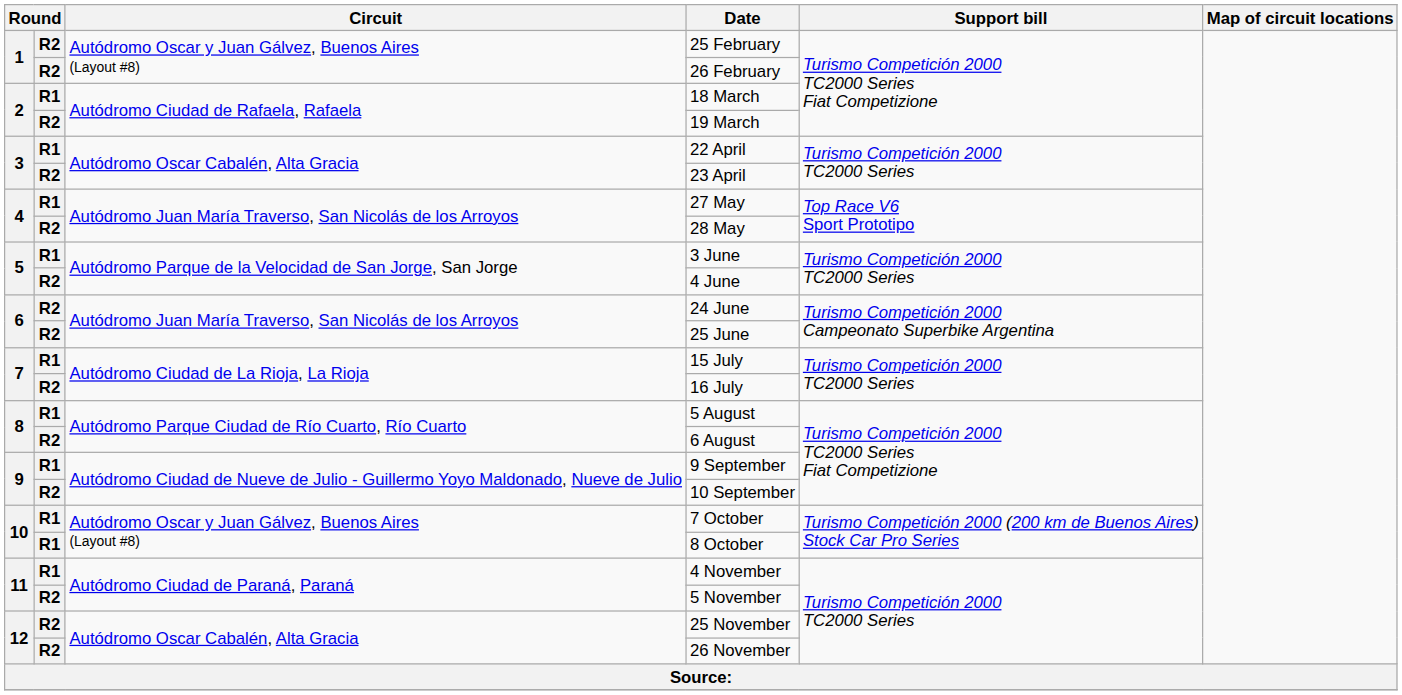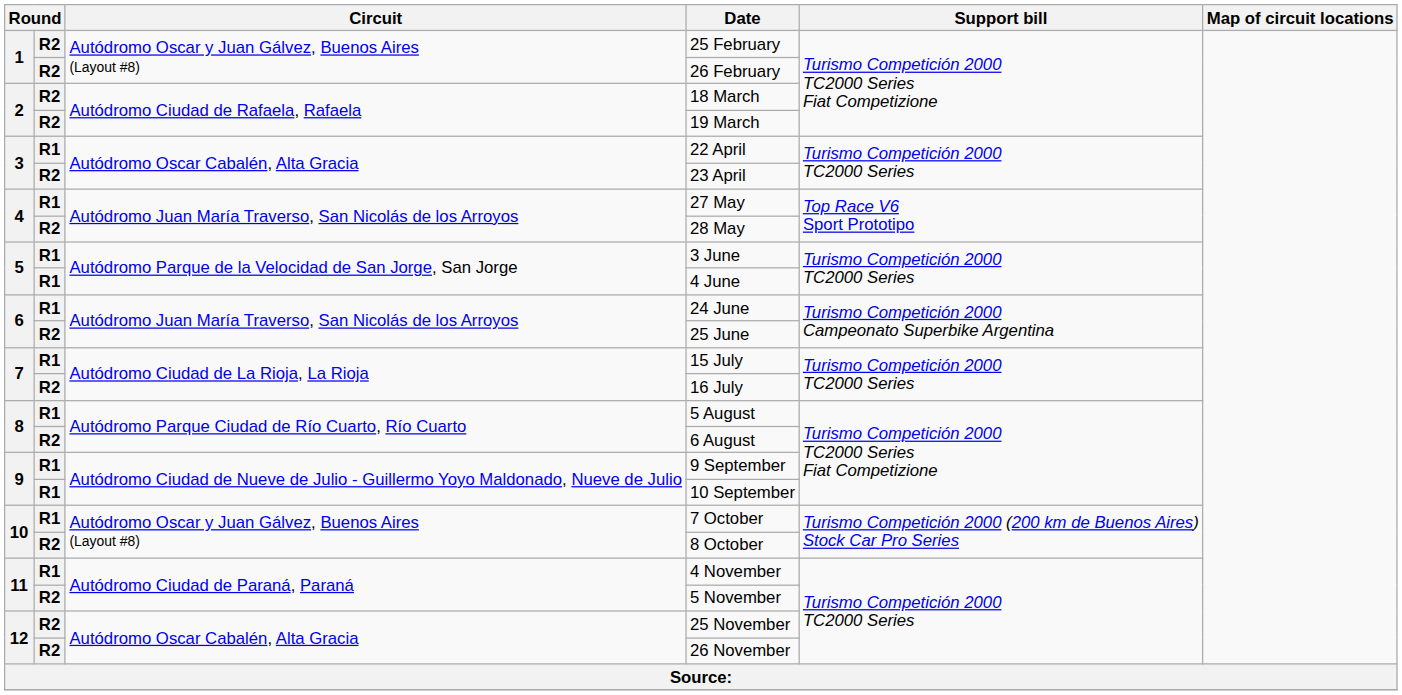 <table class="wikitable" style="font-size:85%">
 <tr>
 <th colspan="2">Round</th>
 <th>Circuit</th>
 <th>Date</th>
 <th>Support bill</th>
 <th>Map of circuit locations</th>
 </tr>
 <tr>
 <th rowspan="2">1</th>
 <th>R2</th>
 <td rowspan="2"> <a href='#'>Autódromo Oscar y Juan Gálvez</a>, <a href='#'>Buenos Aires</a><br><small>(Layout #8)</small></td>
 <td nowrap="">25 February</td>
 <td rowspan="4"><em><a href='#'>Turismo Competición 2000</a><br>TC2000 Series<br>Fiat Competizione</em></td>
 <td rowspan="24"></td>
 </tr>
 <tr>
 <th>R2</th>
 <td>26 February</td>
 </tr>
 <tr>
 <th rowspan="2">2</th>
-<th>R1</th>
+<th>R2</th>
 <td rowspan="2"> <a href='#'>Autódromo Ciudad de Rafaela</a>, <a href='#'>Rafaela</a></td>
 <td>18 March</td>
 </tr>
 <tr>
 <th>R2</th>
 <td>19 March</td>
 </tr>
 <tr>
 <th rowspan="2">3</th>
 <th>R1</th>
 <td rowspan="2"> <a href='#'>Autódromo Oscar Cabalén</a>, <a href='#'>Alta Gracia</a></td>
 <td>22 April</td>
 <td rowspan="2"><em><a href='#'>Turismo Competición 2000</a><br>TC2000 Series</em></td>
 </tr>
 <tr>
 <th>R2</th>
 <td>23 April</td>
 </tr>
 <tr>
 <th rowspan="2">4</th>
 <th>R1</th>
 <td rowspan="2"> <a href='#'>Autódromo Juan María Traverso</a>, <a href='#'>San Nicolás de los Arroyos</a></td>
 <td>27 May</td>
 <td rowspan="2"><em><a href='#'>Top Race V6</a></em><br><a href='#'>Sport Prototipo</a></td>
 </tr>
 <tr>
 <th>R2</th>
 <td>28 May</td>
 </tr>
 <tr>
 <th rowspan="2">5</th>
 <th>R1</th>
 <td rowspan="2"> <a href='#'>Autódromo Parque de la Velocidad de San Jorge</a>, San Jorge</td>
 <td>3 June</td>
 <td rowspan="2"><em><a href='#'>Turismo Competición 2000</a><br>TC2000 Series</em></td>
 </tr>
 <tr>
-<th>R2</th>
+<th>R1</th>
 <td>4 June</td>
 </tr>
 <tr>
 <th rowspan="2">6</th>
-<th>R2</th>
+<th>R1</th>
 <td rowspan="2"> <a href='#'>Autódromo Juan María Traverso</a>, <a href='#'>San Nicolás de los Arroyos</a></td>
 <td>24 June</td>
 <td rowspan="2"><em><a href='#'>Turismo Competición 2000</a> <br>Campeonato Superbike Argentina</em></td>
 </tr>
 <tr>
 <th>R2</th>
 <td>25 June</td>
 </tr>
 <tr>
 <th rowspan="2">7</th>
 <th>R1</th>
 <td rowspan="2"> <a href='#'>Autódromo Ciudad de La Rioja</a>, <a href='#'>La Rioja</a></td>
 <td>15 July</td>
 <td rowspan="2"><em><a href='#'>Turismo Competición 2000</a><br>TC2000 Series</em></td>
 </tr>
 <tr>
 <th>R2</th>
 <td>16 July</td>
 </tr>
 <tr>
 <th rowspan="2">8</th>
 <th>R1</th>
 <td rowspan="2"> <a href='#'>Autódromo Parque Ciudad de Río Cuarto</a>, <a href='#'>Río Cuarto</a></td>
 <td>5 August</td>
 <td rowspan="4"><em><a href='#'>Turismo Competición 2000</a><br>TC2000 Series<br>Fiat Competizione</em></td>
 </tr>
 <tr>
 <th>R2</th>
 <td>6 August</td>
 </tr>
 <tr>
 <th rowspan="2">9</th>
 <th>R1</th>
 <td rowspan="2"> <a href='#'>Autódromo Ciudad de Nueve de Julio - Guillermo Yoyo Maldonado</a>, <a href='#'>Nueve de Julio</a></td>
 <td>9 September</td>
 </tr>
 <tr>
-<th>R2</th>
+<th>R1</th>
 <td>10 September</td>
 </tr>
 <tr>
 <th rowspan="2">10</th>
 <th>R1</th>
 <td rowspan="2"> <a href='#'>Autódromo Oscar y Juan Gálvez</a>, <a href='#'>Buenos Aires</a><br><small>(Layout #8)</small></td>
 <td>7 October</td>
 <td rowspan="2" nowrap><em><a href='#'>Turismo Competición 2000</a> (<a href='#'>200 km de Buenos Aires</a>)<br><a href='#'>Stock Car Pro Series</a></em></td>
 </tr>
 <tr>
-<th>R1</th>
+<th>R2</th>
 <td>8 October</td>
 </tr>
 <tr>
 <th rowspan="2">11</th>
 <th>R1</th>
 <td rowspan="2"> <a href='#'>Autódromo Ciudad de Paraná</a>, <a href='#'>Paraná</a></td>
 <td>4 November</td>
 <td rowspan="4"><em><a href='#'>Turismo Competición 2000</a><br>TC2000 Series</em></td>
 </tr>
 <tr>
 <th>R2</th>
 <td>5 November</td>
 </tr>
 <tr>
 <th rowspan="2">12</th>
 <th>R2</th>
 <td rowspan="2"> <a href='#'>Autódromo Oscar Cabalén</a>, <a href='#'>Alta Gracia</a></td>
 <td nowrap>25 November</td>
 </tr>
 <tr>
 <th>R2</th>
 <td>26 November</td>
 </tr>
 <tr>
 <th colspan="6">Source: </th>
 </tr>
 <tr>
 </tr>
 </table>
